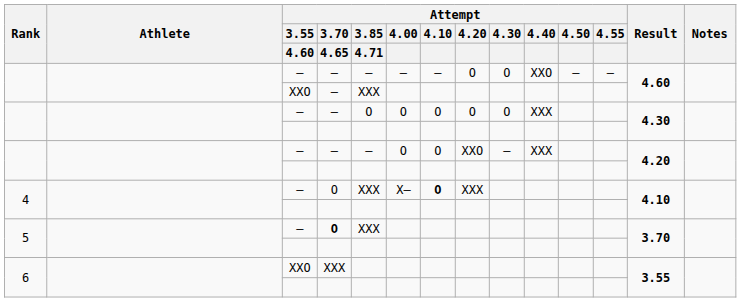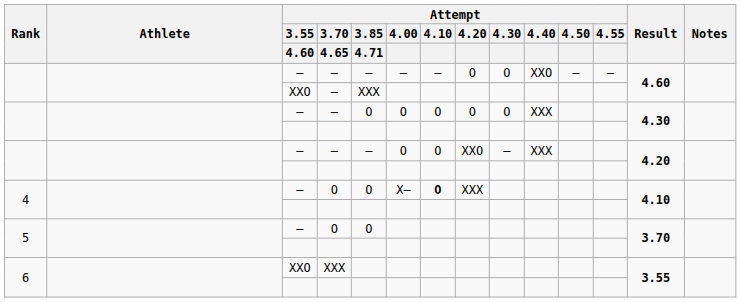 <table class="wikitable" style="text-align:center">
 <tr>
 <th rowspan=3 width=40>Rank</th>
 <th rowspan=3 width=250>Athlete</th>
 <th colspan=10>Attempt</th>
 <th rowspan=3 width=55>Result</th>
 <th rowspan=3 width=50>Notes</th>
 </tr>
 <tr>
 <th width=30>3.55</th>
 <th width=30>3.70</th>
 <th width=30>3.85</th>
 <th width=30>4.00</th>
 <th width=30>4.10</th>
 <th width=30>4.20</th>
 <th width=30>4.30</th>
 <th width=30>4.40</th>
 <th width=30>4.50</th>
 <th width=30>4.55</th>
 </tr>
 <tr>
 <th>4.60</th>
 <th>4.65</th>
 <th>4.71</th>
 <th></th>
 <th></th>
 <th></th>
 <th></th>
 <th></th>
 <th></th>
 <th></th>
 </tr>
 <tr>
 <td rowspan=2></td>
 <td rowspan=2 align=left></td>
 <td>–</td>
 <td>–</td>
 <td>–</td>
 <td>–</td>
 <td>–</td>
 <td>O</td>
 <td>O</td>
 <td>XXO</td>
 <td>–</td>
 <td>–</td>
 <td rowspan=2><strong>4.60</strong></td>
 <td rowspan=2></td>
 </tr>
 <tr>
 <td>XXO</td>
 <td>–</td>
 <td>XXX</td>
 <td></td>
 <td></td>
 <td></td>
 <td></td>
 <td></td>
 <td></td>
 <td></td>
 </tr>
 <tr>
 <td rowspan=2></td>
 <td rowspan=2 align=left></td>
 <td>–</td>
 <td>–</td>
 <td>O</td>
 <td>O</td>
 <td>O</td>
 <td>O</td>
 <td>O</td>
 <td>XXX</td>
 <td></td>
 <td></td>
 <td rowspan=2><strong>4.30</strong></td>
 <td rowspan=2></td>
 </tr>
 <tr>
 <td> </td>
 <td></td>
 <td></td>
 <td></td>
 <td></td>
 <td></td>
 <td></td>
 <td></td>
 <td></td>
 <td></td>
 </tr>
 <tr>
 <td rowspan=2></td>
 <td rowspan=2 align=left></td>
 <td>–</td>
 <td>–</td>
 <td>–</td>
 <td>O</td>
 <td>O</td>
 <td>XXO</td>
 <td>–</td>
 <td>XXX</td>
 <td></td>
 <td></td>
 <td rowspan=2><strong>4.20</strong></td>
 <td rowspan=2></td>
 </tr>
 <tr>
 <td> </td>
 <td></td>
 <td></td>
 <td></td>
 <td></td>
 <td></td>
 <td></td>
 <td></td>
 <td></td>
 <td></td>
 </tr>
 <tr>
 <td rowspan=2>4</td>
 <td rowspan=2 align=left></td>
 <td>–</td>
 <td>O</td>
-<td>XXX</td>
+<td>O</td>
 <td>X–</td>
 <td><strong>O</strong></td>
 <td>XXX</td>
 <td></td>
 <td></td>
 <td></td>
 <td></td>
 <td rowspan=2><strong>4.10</strong></td>
 <td rowspan=2></td>
 </tr>
 <tr>
 <td> </td>
 <td></td>
 <td></td>
 <td></td>
 <td></td>
 <td></td>
 <td></td>
 <td></td>
 <td></td>
 <td></td>
 </tr>
 <tr>
 <td rowspan=2>5</td>
 <td rowspan=2 align=left></td>
 <td>–</td>
-<td><strong>O</strong></td>
-<td>XXX</td>
+<td>O</td>
+<td>O</td>
 <td></td>
 <td></td>
 <td></td>
 <td></td>
 <td></td>
 <td></td>
 <td></td>
 <td rowspan=2><strong>3.70</strong></td>
 <td rowspan=2></td>
 </tr>
 <tr>
 <td> </td>
 <td></td>
 <td></td>
 <td></td>
 <td></td>
 <td></td>
 <td></td>
 <td></td>
 <td></td>
 <td></td>
 </tr>
 <tr>
 <td rowspan=2>6</td>
 <td rowspan=2 align=left></td>
 <td>XXO</td>
 <td>XXX</td>
 <td></td>
 <td></td>
 <td></td>
 <td></td>
 <td></td>
 <td></td>
 <td></td>
 <td></td>
 <td rowspan=2><strong>3.55</strong></td>
 <td rowspan=2></td>
 </tr>
 <tr>
 <td> </td>
 <td></td>
 <td></td>
 <td></td>
 <td></td>
 <td></td>
 <td></td>
 <td></td>
 <td></td>
 <td></td>
 </tr>
 </table>
